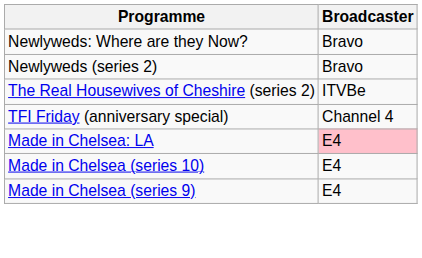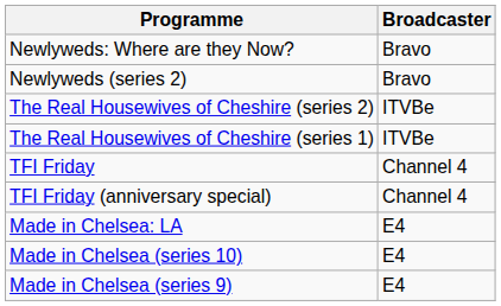 <table class="wikitable">
 <tr>
 <th>Programme</th>
 <th>Broadcaster</th>
 </tr>
 <tr>
 <td>Newlyweds: Where are they Now?</td>
 <td>Bravo</td>
 </tr>
 <tr>
 <td>Newlyweds (series 2)</td>
 <td>Bravo</td>
 </tr>
 <tr>
 <td><a href='#'>The Real Housewives of Cheshire</a> (series 2)</td>
 <td>ITVBe</td>
 </tr>
 <tr>
+<td><a href='#'>The Real Housewives of Cheshire</a> (series 1)</td>
+<td>ITVBe</td>
+</tr>
+<tr>
+<td><a href='#'>TFI Friday</a></td>
+<td>Channel 4</td>
+</tr>
+<tr>
 <td><a href='#'>TFI Friday</a> (anniversary special)</td>
 <td>Channel 4</td>
 </tr>
 <tr>
 <td><a href='#'>Made in Chelsea: LA</a></td>
-<td style="background: pink;">E4</td>
+<td>E4</td>
 </tr>
 <tr>
 <td><a href='#'>Made in Chelsea (series 10)</a></td>
 <td>E4</td>
 </tr>
 <tr>
 <td><a href='#'>Made in Chelsea (series 9)</a></td>
 <td>E4</td>
 </tr>
 </table>
